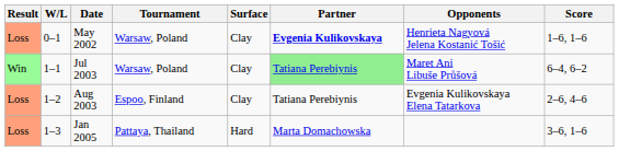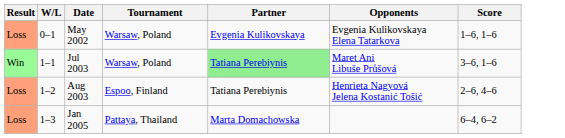 <table class="sortable wikitable">
 <tr>
 <th style="width:40px">Result</th>
 <th style="width:35px" class="unsortable">W/L</th>
 <th style="width:50px">Date</th>
 <th style="width:155px">Tournament</th>
-<th style="width:50px">Surface</th>
 <th style="width:180px">Partner</th>
 <th style="width:190px">Opponents</th>
 <th style="width:90px" class="unsortable">Score</th>
 </tr>
 <tr>
 <td style="background:#ffa07a;">Loss</td>
 <td>0–1</td>
 <td>May 2002</td>
 <td><a href='#'>Warsaw</a>, Poland</td>
-<td>Clay</td>
-<td><strong> <a href='#'>Evgenia Kulikovskaya</a></strong></td>
-<td> <a href='#'>Henrieta Nagyová</a> <br>  <a href='#'>Jelena Kostanić Tošić</a></td>
+<td> <a href='#'>Evgenia Kulikovskaya</a></td>
+<td> Evgenia Kulikovskaya <br>  <a href='#'>Elena Tatarkova</a></td>
 <td>1–6, 1–6</td>
 </tr>
 <tr>
 <td style="background:#98fb98;">Win</td>
 <td>1–1</td>
 <td>Jul 2003</td>
 <td><a href='#'>Warsaw</a>, Poland</td>
-<td>Clay</td>
 <td style="background: lightgreen;"> <a href='#'>Tatiana Perebiynis</a></td>
 <td> <a href='#'>Maret Ani</a> <br>  <a href='#'>Libuše Průšová</a></td>
-<td>6–4, 6–2</td>
+<td>3–6, 1–6</td>
 </tr>
 <tr>
 <td style="background:#ffa07a;">Loss</td>
 <td>1–2</td>
 <td>Aug 2003</td>
 <td><a href='#'>Espoo</a>, Finland</td>
-<td>Clay</td>
 <td> Tatiana Perebiynis</td>
-<td> Evgenia Kulikovskaya <br>  <a href='#'>Elena Tatarkova</a></td>
+<td> <a href='#'>Henrieta Nagyová</a> <br>  <a href='#'>Jelena Kostanić Tošić</a></td>
 <td>2–6, 4–6</td>
 </tr>
 <tr>
 <td style="background:#ffa07a;">Loss</td>
 <td>1–3</td>
 <td>Jan 2005</td>
 <td><a href='#'>Pattaya</a>, Thailand</td>
-<td>Hard</td>
 <td> <a href='#'>Marta Domachowska</a></td>
 <td></td>
-<td>3–6, 1–6</td>
+<td>6–4, 6–2</td>
 </tr>
 </table>
